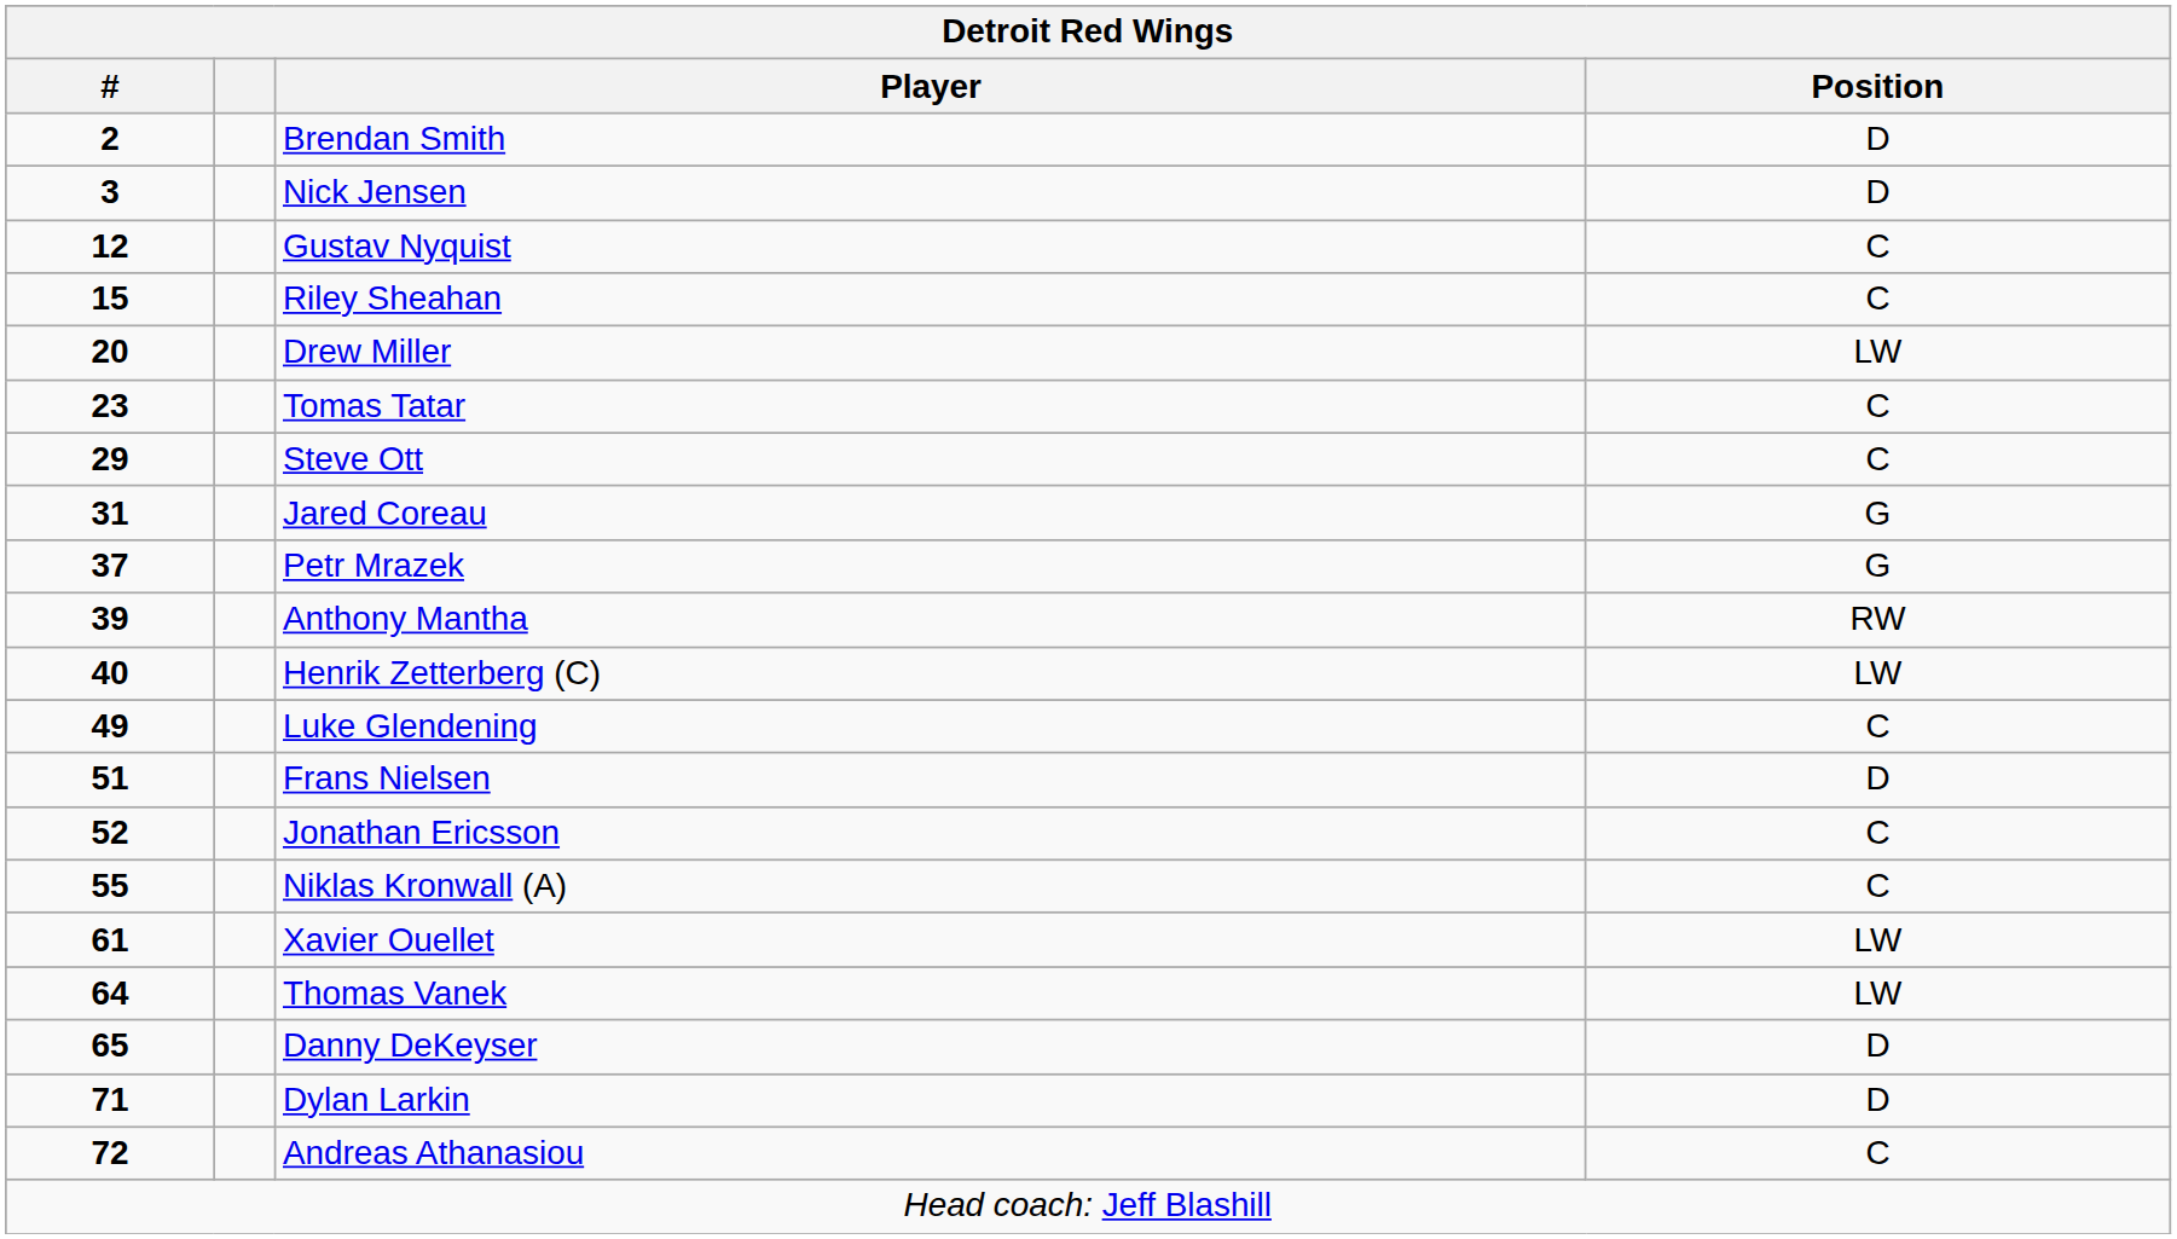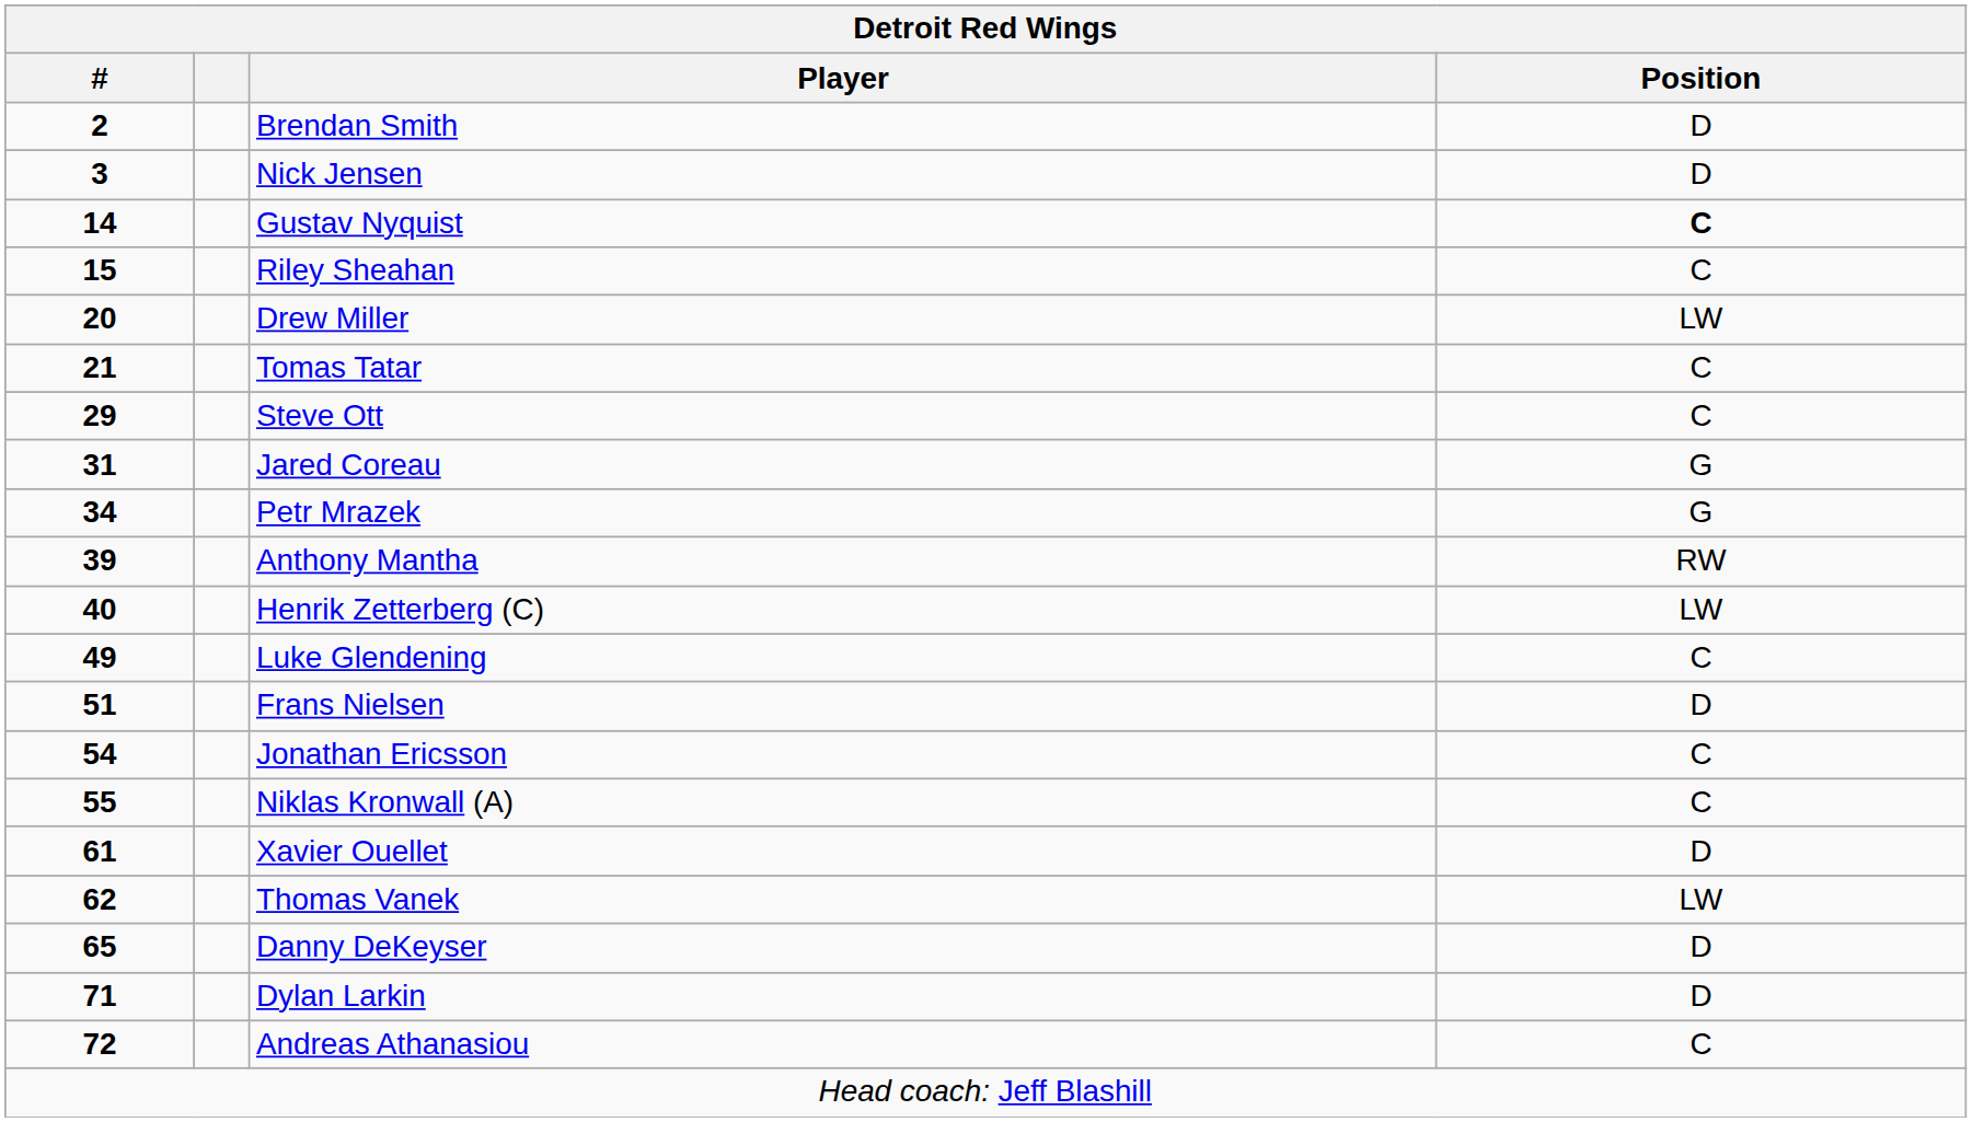 <table class="wikitable" style="width:65%; text-align:center;">
 <tr>
 <th colspan=4>Detroit Red Wings</th>
 </tr>
 <tr>
 <th>#</th>
 <th></th>
 <th>Player</th>
 <th>Position</th>
 </tr>
 <tr>
 <td><strong>2</strong></td>
 <td align=center></td>
 <td align=left><a href='#'>Brendan Smith</a></td>
 <td>D</td>
 </tr>
 <tr>
 <td><strong>3</strong></td>
 <td align=center></td>
 <td align=left><a href='#'>Nick Jensen</a></td>
 <td>D</td>
 </tr>
 <tr>
-<td><strong>12</strong></td>
+<td><strong>14</strong></td>
 <td align=center></td>
 <td align=left><a href='#'>Gustav Nyquist</a></td>
-<td>C</td>
+<td><strong>C</strong></td>
 </tr>
 <tr>
 <td><strong>15</strong></td>
 <td align=center></td>
 <td align=left><a href='#'>Riley Sheahan</a></td>
 <td>C</td>
 </tr>
 <tr>
 <td><strong>20</strong></td>
 <td align=center></td>
 <td align=left><a href='#'>Drew Miller</a></td>
 <td>LW</td>
 </tr>
 <tr>
-<td><strong>23</strong></td>
+<td><strong>21</strong></td>
 <td align=center></td>
 <td align=left><a href='#'>Tomas Tatar</a></td>
 <td>C</td>
 </tr>
 <tr>
 <td><strong>29</strong></td>
 <td align=center></td>
 <td align=left><a href='#'>Steve Ott</a></td>
 <td>C</td>
 </tr>
 <tr>
 <td><strong>31</strong></td>
 <td align=center></td>
 <td align=left><a href='#'>Jared Coreau</a></td>
 <td>G</td>
 </tr>
 <tr>
-<td><strong>37</strong></td>
+<td><strong>34</strong></td>
 <td align=center></td>
 <td align=left><a href='#'>Petr Mrazek</a></td>
 <td>G</td>
 </tr>
 <tr>
 <td><strong>39</strong></td>
 <td align=center></td>
 <td align=left><a href='#'>Anthony Mantha</a></td>
 <td>RW</td>
 </tr>
 <tr>
 <td><strong>40</strong></td>
 <td align=center></td>
 <td align=left><a href='#'>Henrik Zetterberg</a> (C)</td>
 <td>LW</td>
 </tr>
 <tr>
 <td><strong>49</strong></td>
 <td align=center></td>
 <td align=left><a href='#'>Luke Glendening</a></td>
 <td>C</td>
 </tr>
 <tr>
 <td><strong>51</strong></td>
 <td align=center></td>
 <td align=left><a href='#'>Frans Nielsen</a></td>
 <td>D</td>
 </tr>
 <tr>
-<td><strong>52</strong></td>
+<td><strong>54</strong></td>
 <td align=center></td>
 <td align=left><a href='#'>Jonathan Ericsson</a></td>
 <td>C</td>
 </tr>
 <tr>
 <td><strong>55</strong></td>
 <td align=center></td>
 <td align=left><a href='#'>Niklas Kronwall</a> (A)</td>
 <td>C</td>
 </tr>
 <tr>
 <td><strong>61</strong></td>
 <td align=center></td>
 <td align=left><a href='#'>Xavier Ouellet</a></td>
-<td>LW</td>
+<td>D</td>
 </tr>
 <tr>
-<td><strong>64</strong></td>
+<td><strong>62</strong></td>
 <td align=center></td>
 <td align=left><a href='#'>Thomas Vanek</a></td>
 <td>LW</td>
 </tr>
 <tr>
 <td><strong>65</strong></td>
 <td align=center></td>
 <td align=left><a href='#'>Danny DeKeyser</a></td>
 <td>D</td>
 </tr>
 <tr>
 <td><strong>71</strong></td>
 <td align=center></td>
 <td align=left><a href='#'>Dylan Larkin</a></td>
 <td>D</td>
 </tr>
 <tr>
 <td><strong>72</strong></td>
 <td align=center></td>
 <td align=left><a href='#'>Andreas Athanasiou</a></td>
 <td>C</td>
 </tr>
 <tr>
 <td colspan=4><em>Head coach:</em>  <a href='#'>Jeff Blashill</a></td>
 </tr>
 </table>
